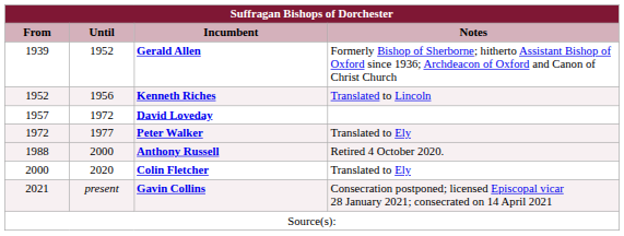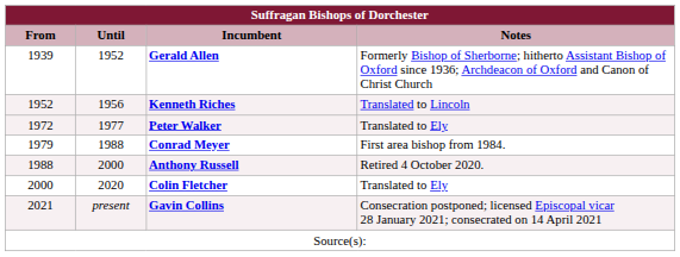 <table class="wikitable" style="width:95%;" border="1" cellpadding="2">
 <tr>
 <th colspan="4" style="background-color: #7F1734; color: white;">Suffragan Bishops of Dorchester</th>
 </tr>
 <tr valign=top>
 <th style="background-color:#D4B1BB" width="10%">From</th>
 <th style="background-color:#D4B1BB" width="10%">Until</th>
 <th style="background-color:#D4B1BB" width="30%">Incumbent</th>
 <th style="background-color:#D4B1BB" width="45%">Notes</th>
 </tr>
 <tr valign=top bgcolor="white">
 <td align="center">1939</td>
 <td align="center">1952</td>
 <td><strong><a href='#'>Gerald Allen</a></strong></td>
 <td>Formerly <a href='#'>Bishop of Sherborne</a>; hitherto <a href='#'>Assistant Bishop of Oxford</a> since 1936; <a href='#'>Archdeacon of Oxford</a> and Canon of Christ Church</td>
 </tr>
 <tr valign=top bgcolor="#F7F0F2">
 <td align="center">1952</td>
 <td align="center">1956</td>
 <td><strong><a href='#'>Kenneth Riches</a></strong></td>
 <td><a href='#'>Translated</a> to <a href='#'>Lincoln</a></td>
 </tr>
-<tr valign=top bgcolor="white">
-<td align="center">1957</td>
-<td align="center">1972</td>
-<td><strong><a href='#'>David Loveday</a></strong></td>
-<td></td>
-</tr>
 <tr valign=top bgcolor="#F7F0F2">
 <td align="center">1972</td>
 <td align="center">1977</td>
 <td><strong><a href='#'>Peter Walker</a></strong></td>
 <td>Translated to <a href='#'>Ely</a></td>
+</tr>
+<tr valign=top bgcolor="white">
+<td align="center">1979</td>
+<td align="center">1988</td>
+<td><strong><a href='#'>Conrad Meyer</a></strong></td>
+<td>First area bishop from 1984.</td>
 </tr>
 <tr valign=top bgcolor="#F7F0F2">
 <td align="center">1988</td>
 <td align="center">2000</td>
 <td><strong><a href='#'>Anthony Russell</a></strong></td>
 <td>Retired 4 October 2020.</td>
 </tr>
 <tr valign=top bgcolor="white">
 <td align="center">2000</td>
 <td align="center">2020</td>
 <td><strong><a href='#'>Colin Fletcher</a></strong></td>
 <td>Translated to <a href='#'>Ely</a></td>
 </tr>
 <tr valign=top bgcolor="#F7F0F2">
 <td align="center">2021</td>
 <td align="center"><em>present</em></td>
 <td><strong><a href='#'>Gavin Collins</a></strong></td>
 <td>Consecration postponed; licensed <a href='#'>Episcopal&nbsp;vicar</a> 28 January 2021; consecrated on 14 April 2021</td>
 </tr>
 <tr valign=top bgcolor="white">
 <td align="center" colspan="4">Source(s):</td>
 </tr>
 </table>
